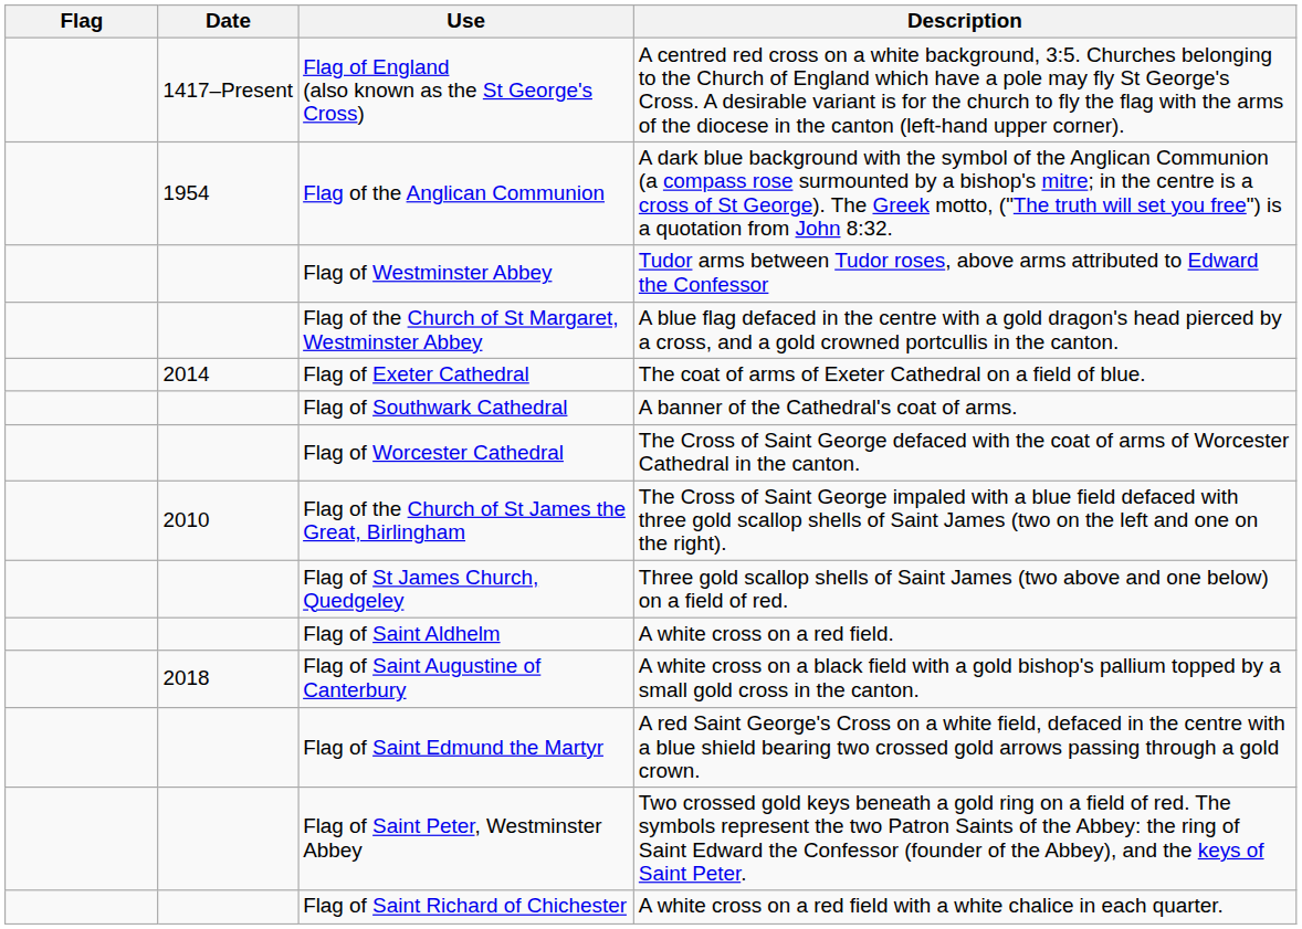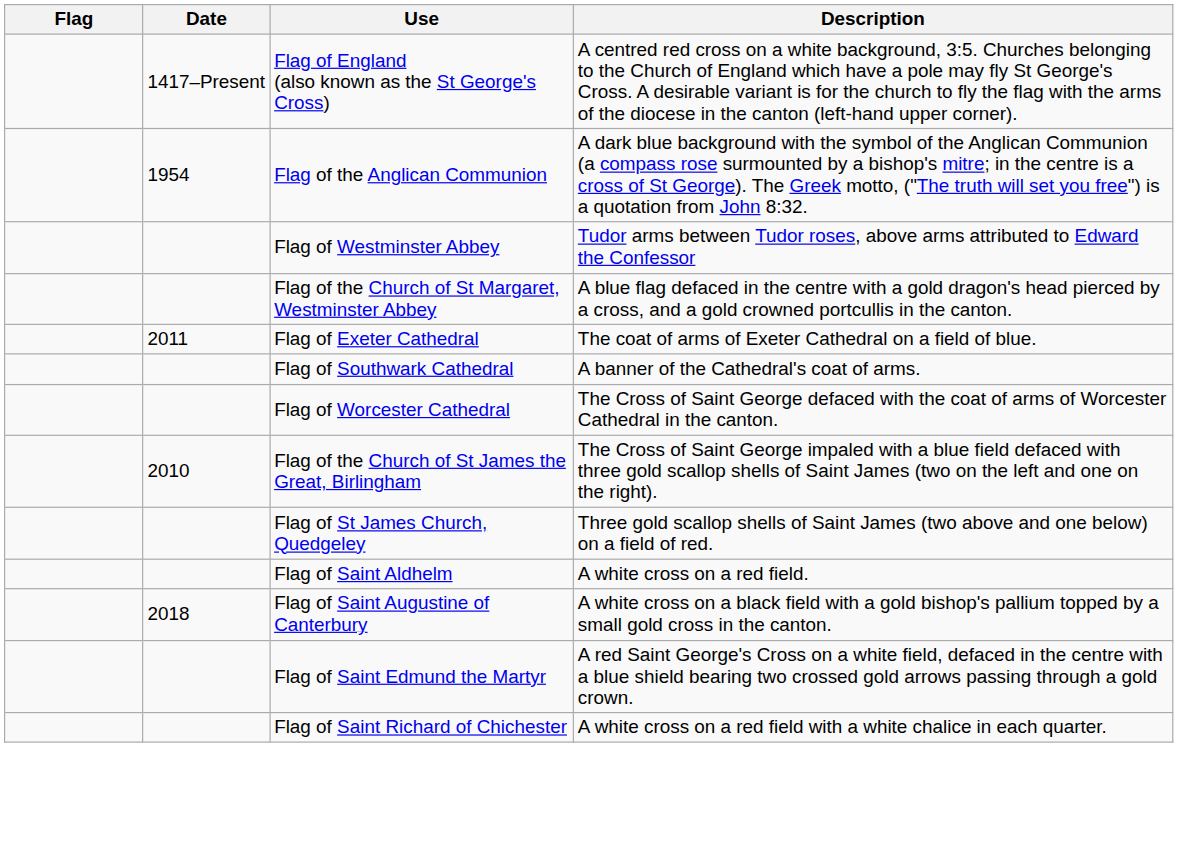 <table class="wikitable">
 <tr style="background:#efefef;">
 <th style="width:110px;">Flag</th>
 <th style="width:100px;">Date</th>
 <th style="width:250px;">Use</th>
 <th style="width:500px;">Description</th>
 </tr>
 <tr>
 <td></td>
 <td>1417–Present</td>
 <td><a href='#'>Flag of England</a><br>(also known as the <a href='#'>St George's Cross</a>)</td>
 <td>A centred red cross on a white background, 3:5. Churches belonging to the Church of England which have a pole may fly St George's Cross. A desirable variant is for the church to fly the flag with the arms of the diocese in the canton (left-hand upper corner).</td>
 </tr>
 <tr>
 <td></td>
 <td>1954</td>
 <td><a href='#'>Flag</a> of the <a href='#'>Anglican Communion</a></td>
 <td>A dark blue background with the symbol of the Anglican Communion (a <a href='#'>compass rose</a> surmounted by a bishop's <a href='#'>mitre</a>; in the centre is a <a href='#'>cross of St George</a>). The <a href='#'>Greek</a> motto,  ("<a href='#'>The truth will set you free</a>") is a quotation from <a href='#'>John</a> 8:32.</td>
 </tr>
 <tr>
 <td></td>
 <td></td>
 <td>Flag of <a href='#'>Westminster Abbey</a></td>
 <td><a href='#'>Tudor</a> arms between <a href='#'>Tudor roses</a>, above arms attributed to <a href='#'>Edward the Confessor</a></td>
 </tr>
 <tr>
 <td></td>
 <td></td>
 <td>Flag of the <a href='#'>Church of St Margaret, Westminster Abbey</a></td>
 <td>A blue flag defaced in the centre with a gold dragon's head pierced by a cross, and a gold crowned portcullis in the canton.</td>
 </tr>
 <tr>
 <td></td>
-<td>2014</td>
+<td>2011</td>
 <td>Flag of <a href='#'>Exeter Cathedral</a></td>
 <td>The coat of arms of Exeter Cathedral on a field of blue.</td>
 </tr>
 <tr>
 <td></td>
 <td></td>
 <td>Flag of <a href='#'>Southwark Cathedral</a></td>
 <td>A banner of the Cathedral's coat of arms.</td>
 </tr>
 <tr>
 <td></td>
 <td></td>
 <td>Flag of <a href='#'>Worcester Cathedral</a></td>
 <td>The Cross of Saint George defaced with the coat of arms of Worcester Cathedral in the canton.</td>
 </tr>
 <tr>
 <td></td>
 <td>2010</td>
 <td>Flag of the <a href='#'>Church of St James the Great, Birlingham</a></td>
 <td>The Cross of Saint George impaled with a blue field defaced with three gold scallop shells of Saint James (two on the left and one on the right).</td>
 </tr>
 <tr>
 <td></td>
 <td></td>
 <td>Flag of <a href='#'>St James Church, Quedgeley</a></td>
 <td>Three gold scallop shells of Saint James (two above and one below) on a field of red.</td>
 </tr>
 <tr>
 <td></td>
 <td></td>
 <td>Flag of <a href='#'>Saint Aldhelm</a></td>
 <td>A white cross on a red field.</td>
 </tr>
 <tr>
 <td></td>
 <td>2018</td>
 <td>Flag of <a href='#'>Saint Augustine of Canterbury</a></td>
 <td>A white cross on a black field with a gold bishop's pallium topped by a small gold cross in the canton.</td>
 </tr>
 <tr>
 <td></td>
 <td></td>
 <td>Flag of <a href='#'>Saint Edmund the Martyr</a></td>
 <td>A red Saint George's Cross on a white field, defaced in the centre with a blue shield bearing two crossed gold arrows passing through a gold crown.</td>
 </tr>
 <tr>
 <td></td>
 <td></td>
-<td>Flag of <a href='#'>Saint Peter</a>, Westminster Abbey</td>
-<td>Two crossed gold keys beneath a gold ring on a field of red. The symbols represent the two Patron Saints of the Abbey: the ring of Saint Edward the Confessor (founder of the Abbey), and the <a href='#'>keys of Saint Peter</a>.</td>
-</tr>
-<tr>
-<td></td>
-<td></td>
 <td>Flag of <a href='#'>Saint Richard of Chichester</a></td>
 <td>A white cross on a red field with a white chalice in each quarter.</td>
 </tr>
 </table>
